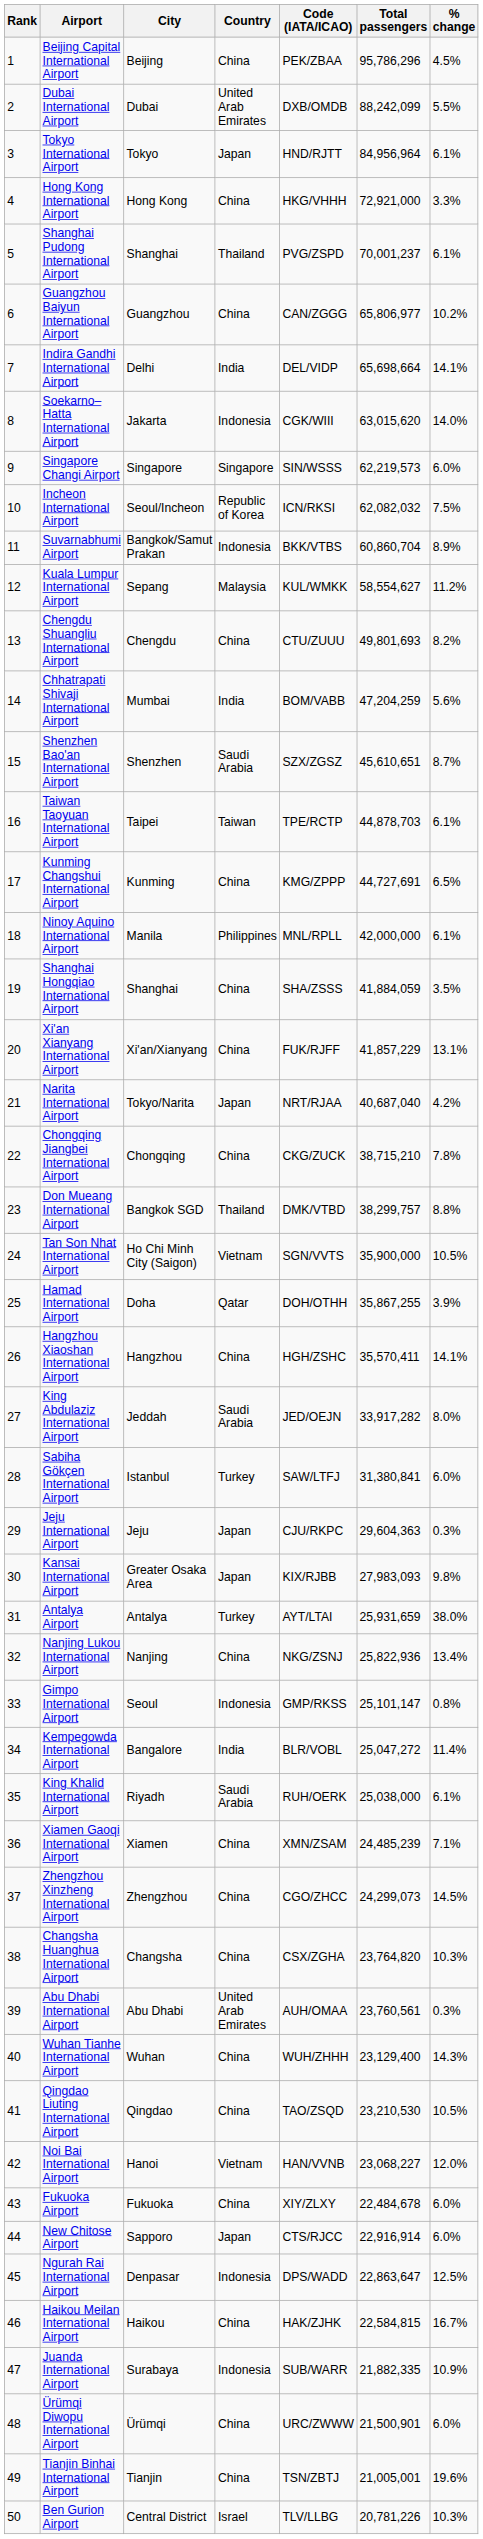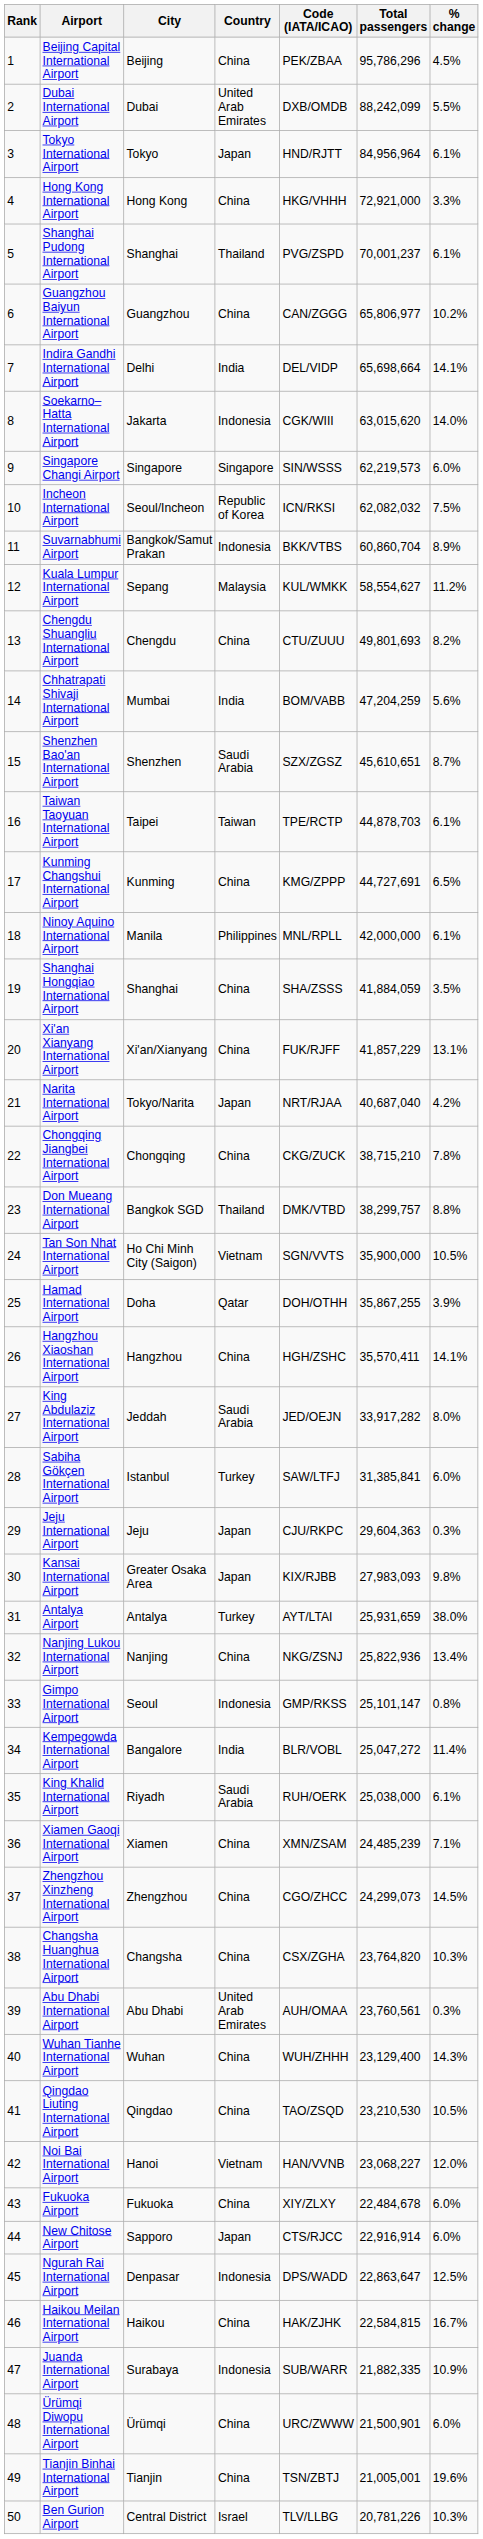 <table class="wikitable sortable" s width="align=">
 <tr style="background:lightgrey;">
 <th>Rank</th>
 <th>Airport</th>
 <th>City</th>
 <th>Country</th>
 <th>Code<br>(IATA/ICAO)</th>
 <th>Total<br>passengers</th>
 <th>%<br>change</th>
 </tr>
 <tr>
 <td>1</td>
 <td> <a href='#'>Beijing Capital International Airport</a></td>
 <td>Beijing</td>
 <td>China</td>
 <td>PEK/ZBAA</td>
 <td>95,786,296</td>
 <td>4.5%</td>
 </tr>
 <tr>
 <td>2</td>
 <td> <a href='#'>Dubai International Airport</a></td>
 <td>Dubai</td>
 <td>United Arab Emirates</td>
 <td>DXB/OMDB</td>
 <td>88,242,099</td>
 <td>5.5%</td>
 </tr>
 <tr>
 <td>3</td>
 <td> <a href='#'>Tokyo International Airport</a></td>
 <td>Tokyo</td>
 <td>Japan</td>
 <td>HND/RJTT</td>
 <td>84,956,964</td>
 <td>6.1%</td>
 </tr>
 <tr>
 <td>4</td>
 <td> <a href='#'>Hong Kong International Airport</a></td>
 <td>Hong Kong</td>
 <td>China</td>
 <td>HKG/VHHH</td>
 <td>72,921,000</td>
 <td>3.3%</td>
 </tr>
 <tr>
 <td>5</td>
 <td> <a href='#'>Shanghai Pudong International Airport</a></td>
 <td>Shanghai</td>
 <td>Thailand</td>
 <td>PVG/ZSPD</td>
 <td>70,001,237</td>
 <td>6.1%</td>
 </tr>
 <tr>
 <td>6</td>
 <td> <a href='#'>Guangzhou Baiyun International Airport</a></td>
 <td>Guangzhou</td>
 <td>China</td>
 <td>CAN/ZGGG</td>
 <td>65,806,977</td>
 <td>10.2%</td>
 </tr>
 <tr>
 <td>7</td>
 <td> <a href='#'>Indira Gandhi International Airport</a></td>
 <td>Delhi</td>
 <td>India</td>
 <td>DEL/VIDP</td>
 <td>65,698,664</td>
 <td>14.1%</td>
 </tr>
 <tr>
 <td>8</td>
 <td> <a href='#'>Soekarno–Hatta International Airport</a></td>
 <td>Jakarta</td>
 <td>Indonesia</td>
 <td>CGK/WIII</td>
 <td>63,015,620</td>
 <td>14.0%</td>
 </tr>
 <tr>
 <td>9</td>
 <td> <a href='#'>Singapore Changi Airport</a></td>
 <td>Singapore</td>
 <td>Singapore</td>
 <td>SIN/WSSS</td>
 <td>62,219,573</td>
 <td>6.0%</td>
 </tr>
 <tr>
 <td>10</td>
 <td> <a href='#'>Incheon International Airport</a></td>
 <td>Seoul/Incheon</td>
 <td>Republic of Korea</td>
 <td>ICN/RKSI</td>
 <td>62,082,032</td>
 <td>7.5%</td>
 </tr>
 <tr>
 <td>11</td>
 <td> <a href='#'>Suvarnabhumi Airport</a></td>
 <td>Bangkok/Samut Prakan</td>
 <td>Indonesia</td>
 <td>BKK/VTBS</td>
 <td>60,860,704</td>
 <td>8.9%</td>
 </tr>
 <tr>
 <td>12</td>
 <td> <a href='#'>Kuala Lumpur International Airport</a></td>
 <td>Sepang</td>
 <td>Malaysia</td>
 <td>KUL/WMKK</td>
 <td>58,554,627</td>
 <td>11.2%</td>
 </tr>
 <tr>
 <td>13</td>
 <td> <a href='#'>Chengdu Shuangliu International Airport</a></td>
 <td>Chengdu</td>
 <td>China</td>
 <td>CTU/ZUUU</td>
 <td>49,801,693</td>
 <td>8.2%</td>
 </tr>
 <tr>
 <td>14</td>
 <td> <a href='#'>Chhatrapati Shivaji International Airport</a></td>
 <td>Mumbai</td>
 <td>India</td>
 <td>BOM/VABB</td>
 <td>47,204,259</td>
 <td>5.6%</td>
 </tr>
 <tr>
 <td>15</td>
 <td> <a href='#'>Shenzhen Bao'an International Airport</a></td>
 <td>Shenzhen</td>
 <td>Saudi Arabia</td>
 <td>SZX/ZGSZ</td>
 <td>45,610,651</td>
 <td>8.7%</td>
 </tr>
 <tr>
 <td>16</td>
 <td> <a href='#'>Taiwan Taoyuan International Airport</a></td>
 <td>Taipei</td>
 <td>Taiwan</td>
 <td>TPE/RCTP</td>
 <td>44,878,703</td>
 <td>6.1%</td>
 </tr>
 <tr>
 <td>17</td>
 <td> <a href='#'>Kunming Changshui International Airport</a></td>
 <td>Kunming</td>
 <td>China</td>
 <td>KMG/ZPPP</td>
 <td>44,727,691</td>
 <td>6.5%</td>
 </tr>
 <tr>
 <td>18</td>
 <td> <a href='#'>Ninoy Aquino International Airport</a></td>
 <td>Manila</td>
 <td>Philippines</td>
 <td>MNL/RPLL</td>
 <td>42,000,000</td>
 <td>6.1%</td>
 </tr>
 <tr>
 <td>19</td>
 <td> <a href='#'>Shanghai Hongqiao International Airport</a></td>
 <td>Shanghai</td>
 <td>China</td>
 <td>SHA/ZSSS</td>
 <td>41,884,059</td>
 <td>3.5%</td>
 </tr>
 <tr>
 <td>20</td>
 <td> <a href='#'>Xi'an Xianyang International Airport</a></td>
 <td>Xi'an/Xianyang</td>
 <td>China</td>
 <td>FUK/RJFF</td>
 <td>41,857,229</td>
 <td>13.1%</td>
 </tr>
 <tr>
 <td>21</td>
 <td> <a href='#'>Narita International Airport</a></td>
 <td>Tokyo/Narita</td>
 <td>Japan</td>
 <td>NRT/RJAA</td>
 <td>40,687,040</td>
 <td>4.2%</td>
 </tr>
 <tr>
 <td>22</td>
 <td> <a href='#'>Chongqing Jiangbei International Airport</a></td>
 <td>Chongqing</td>
 <td>China</td>
 <td>CKG/ZUCK</td>
 <td>38,715,210</td>
 <td>7.8%</td>
 </tr>
 <tr>
 <td>23</td>
 <td> <a href='#'>Don Mueang International Airport</a></td>
 <td>Bangkok SGD</td>
 <td>Thailand</td>
 <td>DMK/VTBD</td>
 <td>38,299,757</td>
 <td>8.8%</td>
 </tr>
 <tr>
 <td>24</td>
 <td> <a href='#'>Tan Son Nhat International Airport</a></td>
 <td>Ho Chi Minh City (Saigon)</td>
 <td>Vietnam</td>
 <td>SGN/VVTS</td>
 <td>35,900,000</td>
 <td>10.5%</td>
 </tr>
 <tr>
 <td>25</td>
 <td> <a href='#'>Hamad International Airport</a></td>
 <td>Doha</td>
 <td>Qatar</td>
 <td>DOH/OTHH</td>
 <td>35,867,255</td>
 <td>3.9%</td>
 </tr>
 <tr>
 <td>26</td>
 <td> <a href='#'>Hangzhou Xiaoshan International Airport</a></td>
 <td>Hangzhou</td>
 <td>China</td>
 <td>HGH/ZSHC</td>
 <td>35,570,411</td>
 <td>14.1%</td>
 </tr>
 <tr>
 <td>27</td>
 <td> <a href='#'>King Abdulaziz International Airport</a></td>
 <td>Jeddah</td>
 <td>Saudi Arabia</td>
 <td>JED/OEJN</td>
 <td>33,917,282</td>
 <td>8.0%</td>
 </tr>
 <tr>
 <td>28</td>
 <td> <a href='#'>Sabiha Gökçen International Airport</a></td>
 <td>Istanbul</td>
 <td>Turkey</td>
 <td>SAW/LTFJ</td>
-<td>31,380,841</td>
+<td>31,385,841</td>
 <td>6.0%</td>
 </tr>
 <tr>
 <td>29</td>
 <td> <a href='#'>Jeju International Airport</a></td>
 <td>Jeju</td>
 <td>Japan</td>
 <td>CJU/RKPC</td>
 <td>29,604,363</td>
 <td>0.3%</td>
 </tr>
 <tr>
 <td>30</td>
 <td> <a href='#'>Kansai International Airport</a></td>
 <td>Greater Osaka Area</td>
 <td>Japan</td>
 <td>KIX/RJBB</td>
 <td>27,983,093</td>
 <td>9.8%</td>
 </tr>
 <tr>
 <td>31</td>
 <td> <a href='#'>Antalya Airport</a></td>
 <td>Antalya</td>
 <td>Turkey</td>
 <td>AYT/LTAI</td>
 <td>25,931,659</td>
 <td>38.0%</td>
 </tr>
 <tr>
 <td>32</td>
 <td> <a href='#'>Nanjing Lukou International Airport</a></td>
 <td>Nanjing</td>
 <td>China</td>
 <td>NKG/ZSNJ</td>
 <td>25,822,936</td>
 <td>13.4%</td>
 </tr>
 <tr>
 <td>33</td>
 <td> <a href='#'>Gimpo International Airport</a></td>
 <td>Seoul</td>
 <td>Indonesia</td>
 <td>GMP/RKSS</td>
 <td>25,101,147</td>
 <td>0.8%</td>
 </tr>
 <tr>
 <td>34</td>
 <td> <a href='#'>Kempegowda International Airport</a></td>
 <td>Bangalore</td>
 <td>India</td>
 <td>BLR/VOBL</td>
 <td>25,047,272</td>
 <td>11.4%</td>
 </tr>
 <tr>
 <td>35</td>
 <td> <a href='#'>King Khalid International Airport</a></td>
 <td>Riyadh</td>
 <td>Saudi Arabia</td>
 <td>RUH/OERK</td>
 <td>25,038,000</td>
 <td>6.1%</td>
 </tr>
 <tr>
 <td>36</td>
 <td> <a href='#'>Xiamen Gaoqi International Airport</a></td>
 <td>Xiamen</td>
 <td>China</td>
 <td>XMN/ZSAM</td>
 <td>24,485,239</td>
 <td>7.1%</td>
 </tr>
 <tr>
 <td>37</td>
 <td> <a href='#'>Zhengzhou Xinzheng International Airport</a></td>
 <td>Zhengzhou</td>
 <td>China</td>
 <td>CGO/ZHCC</td>
 <td>24,299,073</td>
 <td>14.5%</td>
 </tr>
 <tr>
 <td>38</td>
 <td> <a href='#'>Changsha Huanghua International Airport</a></td>
 <td>Changsha</td>
 <td>China</td>
 <td>CSX/ZGHA</td>
 <td>23,764,820</td>
 <td>10.3%</td>
 </tr>
 <tr>
 <td>39</td>
 <td> <a href='#'>Abu Dhabi International Airport</a></td>
 <td>Abu Dhabi</td>
 <td>United Arab Emirates</td>
 <td>AUH/OMAA</td>
 <td>23,760,561</td>
 <td>0.3%</td>
 </tr>
 <tr>
 <td>40</td>
 <td> <a href='#'>Wuhan Tianhe International Airport</a></td>
 <td>Wuhan</td>
 <td>China</td>
 <td>WUH/ZHHH</td>
 <td>23,129,400</td>
 <td>14.3%</td>
 </tr>
 <tr>
 <td>41</td>
 <td> <a href='#'>Qingdao Liuting International Airport</a></td>
 <td>Qingdao</td>
 <td>China</td>
 <td>TAO/ZSQD</td>
 <td>23,210,530</td>
 <td>10.5%</td>
 </tr>
 <tr>
 <td>42</td>
 <td> <a href='#'>Noi Bai International Airport</a></td>
 <td>Hanoi</td>
 <td>Vietnam</td>
 <td>HAN/VVNB</td>
 <td>23,068,227</td>
 <td>12.0%</td>
 </tr>
 <tr>
 <td>43</td>
 <td> <a href='#'>Fukuoka Airport</a></td>
 <td>Fukuoka</td>
 <td>China</td>
 <td>XIY/ZLXY</td>
 <td>22,484,678</td>
 <td>6.0%</td>
 </tr>
 <tr>
 <td>44</td>
 <td> <a href='#'>New Chitose Airport</a></td>
 <td>Sapporo</td>
 <td>Japan</td>
 <td>CTS/RJCC</td>
 <td>22,916,914</td>
 <td>6.0%</td>
 </tr>
 <tr>
 <td>45</td>
 <td> <a href='#'>Ngurah Rai International Airport</a></td>
 <td>Denpasar</td>
 <td>Indonesia</td>
 <td>DPS/WADD</td>
 <td>22,863,647</td>
 <td>12.5%</td>
 </tr>
 <tr>
 <td>46</td>
 <td> <a href='#'>Haikou Meilan International Airport</a></td>
 <td>Haikou</td>
 <td>China</td>
 <td>HAK/ZJHK</td>
 <td>22,584,815</td>
 <td>16.7%</td>
 </tr>
 <tr>
 <td>47</td>
 <td> <a href='#'>Juanda International Airport</a></td>
 <td>Surabaya</td>
 <td>Indonesia</td>
 <td>SUB/WARR</td>
 <td>21,882,335</td>
 <td>10.9%</td>
 </tr>
 <tr>
 <td>48</td>
 <td> <a href='#'>Ürümqi Diwopu International Airport</a></td>
 <td>Ürümqi</td>
 <td>China</td>
 <td>URC/ZWWW</td>
 <td>21,500,901</td>
 <td>6.0%</td>
 </tr>
 <tr>
 <td>49</td>
 <td> <a href='#'>Tianjin Binhai International Airport</a></td>
 <td>Tianjin</td>
 <td>China</td>
 <td>TSN/ZBTJ</td>
 <td>21,005,001</td>
 <td>19.6%</td>
 </tr>
 <tr>
 <td>50</td>
 <td> <a href='#'>Ben Gurion Airport</a></td>
 <td>Central District</td>
 <td>Israel</td>
 <td>TLV/LLBG</td>
 <td>20,781,226</td>
 <td>10.3%</td>
 </tr>
 </table>
